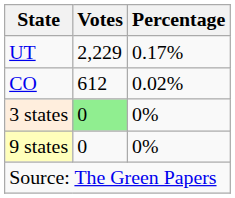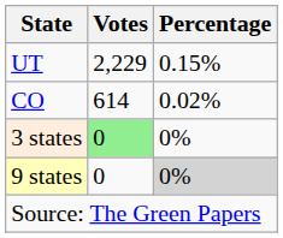 <table class="wikitable sortable tpl-blanktable">
 <tr>
 <th>State</th>
 <th>Votes</th>
 <th>Percentage</th>
 </tr>
 <tr>
 <td><a href='#'>UT</a></td>
 <td>2,229</td>
-<td>0.17%</td>
+<td>0.15%</td>
 </tr>
 <tr>
 <td><a href='#'>CO</a></td>
-<td>612</td>
+<td>614</td>
 <td>0.02%</td>
 </tr>
 <tr>
 <td style="background:#FED">3 states</td>
 <td style="background: lightgreen;">0</td>
 <td>0%</td>
 </tr>
 <tr>
 <td style="background:#FFFFBB">9 states</td>
 <td>0</td>
-<td>0%</td>
+<td style="background: lightgrey;">0%</td>
 </tr>
 <tr>
 <td colspan="5" style="text-align:left;">Source: <a href='#'>The Green Papers</a>  </td>
 </tr>
 </table>
